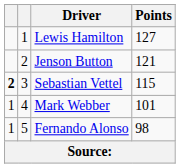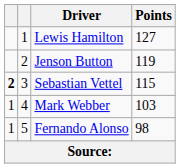 <table class="wikitable" style="font-size: 85%;">
 <tr>
 <th></th>
 <th></th>
 <th>Driver</th>
 <th>Points</th>
 </tr>
 <tr>
 <td></td>
 <td align="center">1</td>
 <td> <a href='#'>Lewis Hamilton</a></td>
 <td>127</td>
 </tr>
 <tr>
 <td></td>
 <td align="center">2</td>
 <td> <a href='#'>Jenson Button</a></td>
-<td>121</td>
+<td>119</td>
 </tr>
 <tr>
 <td><strong> 2</strong></td>
 <td align="center">3</td>
 <td> <a href='#'>Sebastian Vettel</a></td>
 <td>115</td>
 </tr>
 <tr>
 <td> 1</td>
 <td align="center">4</td>
 <td> <a href='#'>Mark Webber</a></td>
-<td>101</td>
+<td>103</td>
 </tr>
 <tr>
 <td> 1</td>
 <td align="center">5</td>
 <td> <a href='#'>Fernando Alonso</a></td>
 <td>98</td>
 </tr>
 <tr>
 <th colspan=4>Source:</th>
 </tr>
 </table>
